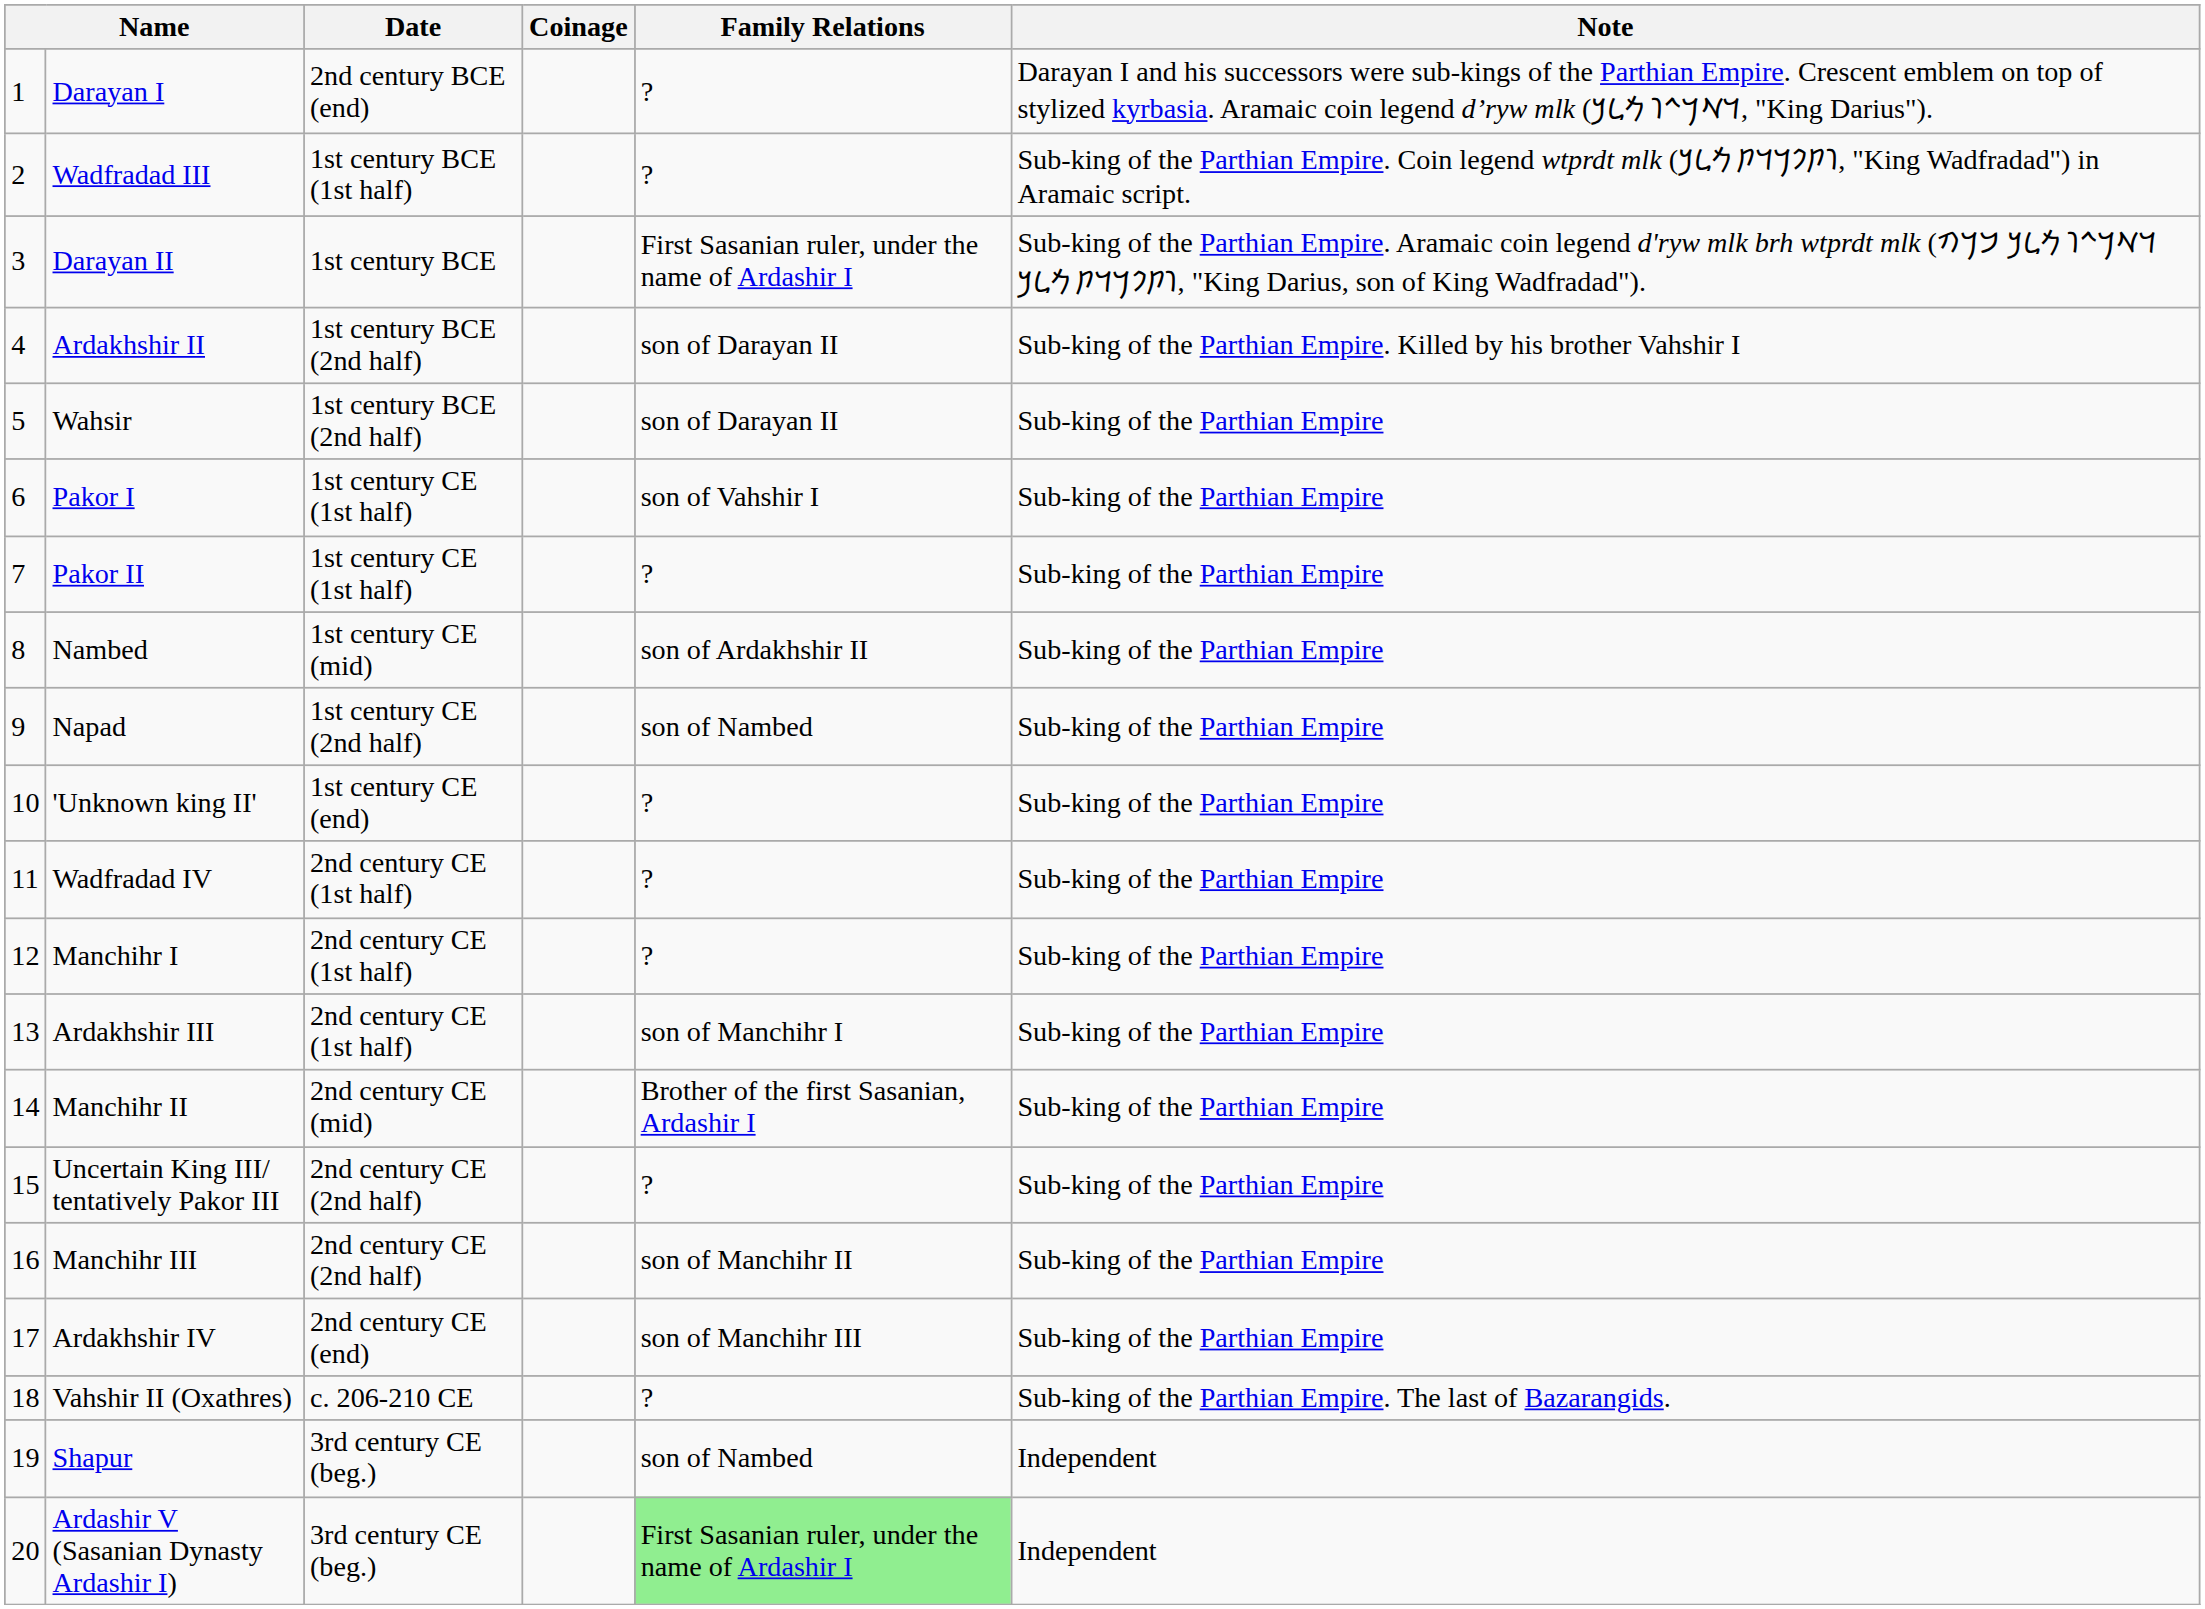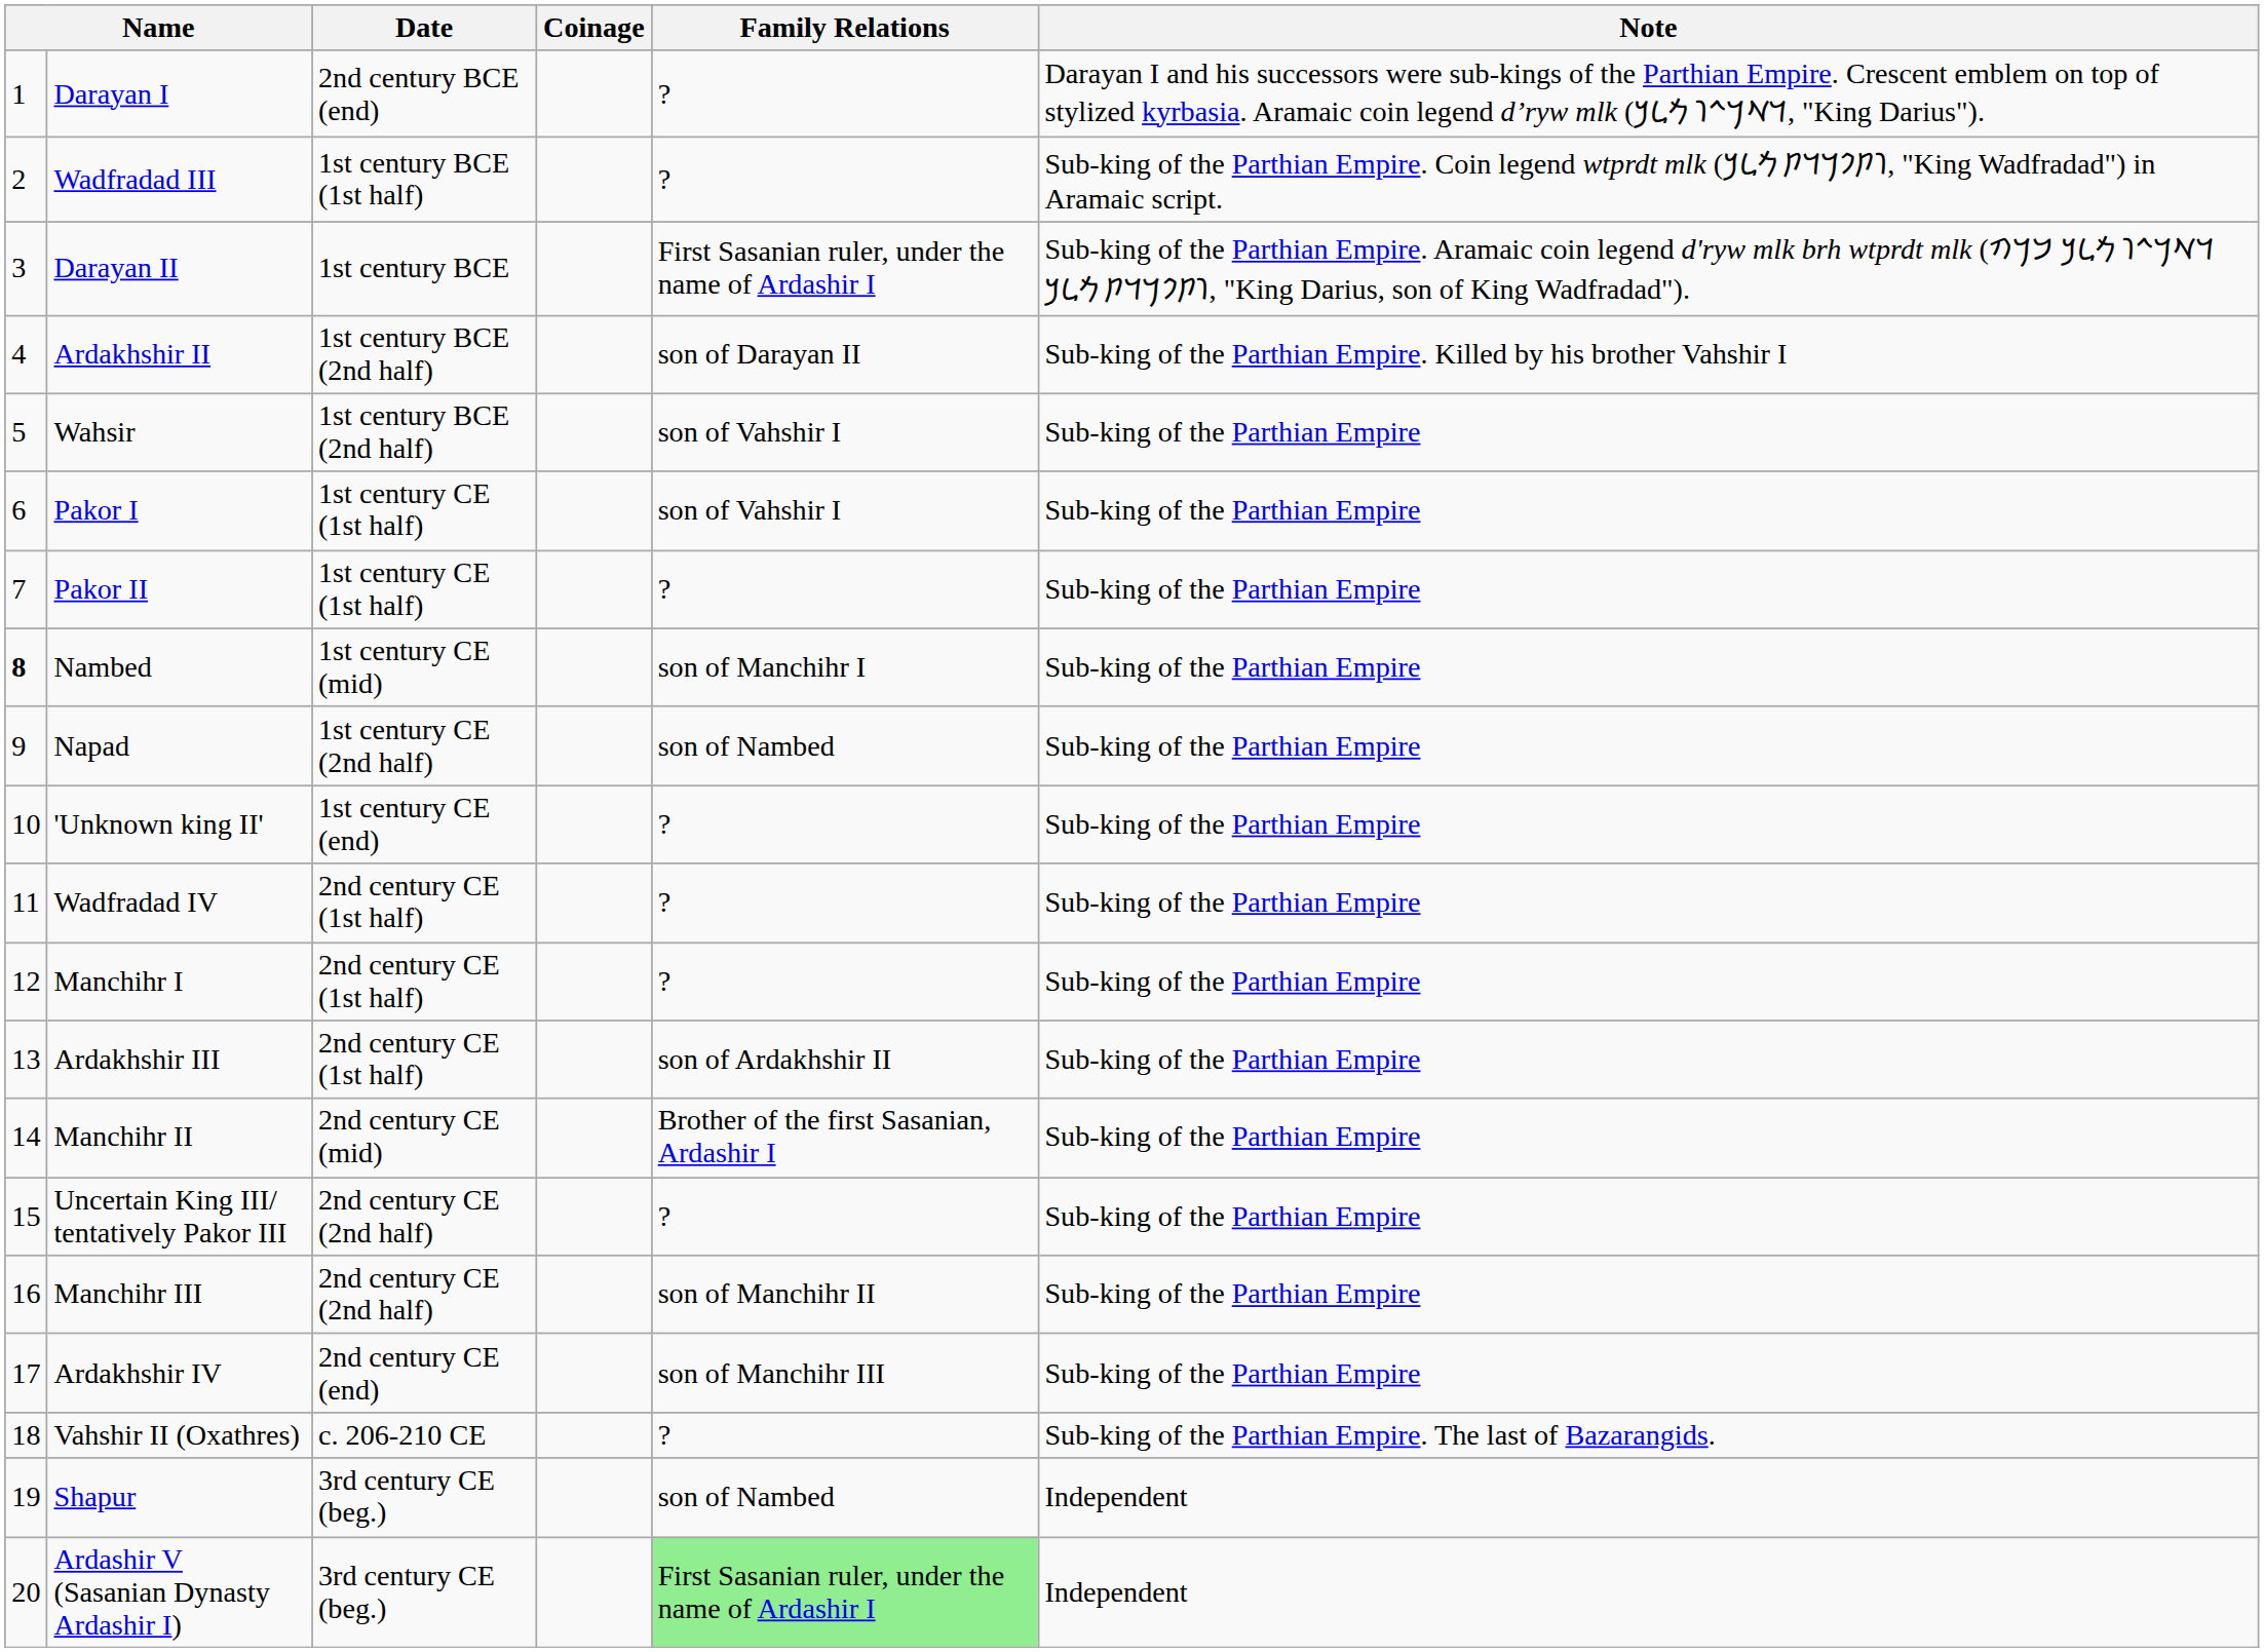 <table class="wikitable">
 <tr>
 <th colspan=2>Name</th>
 <th>Date</th>
 <th>Coinage</th>
 <th>Family Relations</th>
 <th>Note</th>
 </tr>
 <tr>
 <td>1</td>
 <td><a href='#'>Darayan I</a></td>
 <td>2nd century BCE (end)</td>
 <td></td>
 <td>?</td>
 <td>Darayan I and his successors were sub-kings of the <a href='#'>Parthian Empire</a>. Crescent emblem on top of stylized <a href='#'>kyrbasia</a>. Aramaic coin legend <em>d’ryw mlk</em> (𐡃𐡀𐡓𐡉𐡅 𐡌𐡋𐡊, "King Darius").</td>
 </tr>
 <tr>
 <td>2</td>
 <td><a href='#'>Wadfradad III</a></td>
 <td>1st century BCE (1st half)</td>
 <td></td>
 <td>?</td>
 <td>Sub-king of the <a href='#'>Parthian Empire</a>. Coin legend <em>wtprdt mlk</em> (𐡅𐡕𐡐𐡓𐡃𐡕 𐡌𐡋𐡊, "King Wadfradad") in Aramaic script.</td>
 </tr>
 <tr>
 <td>3</td>
 <td><a href='#'>Darayan II</a></td>
 <td>1st century BCE</td>
 <td></td>
 <td>First Sasanian ruler, under the name of <a href='#'>Ardashir I</a></td>
 <td>Sub-king of the <a href='#'>Parthian Empire</a>. Aramaic coin legend <em>d'ryw mlk brh wtprdt mlk</em> (𐡃𐡀𐡓𐡉𐡅 𐡌𐡋𐡊 𐡁𐡓𐡄 𐡅𐡕𐡐𐡓𐡃𐡕 𐡌𐡋𐡊, "King Darius, son of King Wadfradad").</td>
 </tr>
 <tr>
 <td>4</td>
 <td><a href='#'>Ardakhshir II</a></td>
 <td>1st century BCE (2nd half)</td>
 <td></td>
 <td>son of Darayan II</td>
 <td>Sub-king of the <a href='#'>Parthian Empire</a>. Killed by his brother Vahshir I</td>
 </tr>
 <tr>
 <td>5</td>
 <td>Wahsir</td>
 <td>1st century BCE (2nd half)</td>
 <td></td>
-<td>son of Darayan II</td>
+<td>son of Vahshir I</td>
 <td>Sub-king of the <a href='#'>Parthian Empire</a></td>
 </tr>
 <tr>
 <td>6</td>
 <td><a href='#'>Pakor I</a></td>
 <td>1st century CE (1st half)</td>
 <td></td>
 <td>son of Vahshir I</td>
 <td>Sub-king of the <a href='#'>Parthian Empire</a></td>
 </tr>
 <tr>
 <td>7</td>
 <td><a href='#'>Pakor II</a></td>
 <td>1st century CE (1st half)</td>
 <td></td>
 <td>?</td>
 <td>Sub-king of the <a href='#'>Parthian Empire</a></td>
 </tr>
 <tr>
-<td>8</td>
+<td><strong>8</strong></td>
 <td>Nambed</td>
 <td>1st century CE (mid)</td>
 <td></td>
-<td>son of Ardakhshir II</td>
+<td>son of Manchihr I</td>
 <td>Sub-king of the <a href='#'>Parthian Empire</a></td>
 </tr>
 <tr>
 <td>9</td>
 <td>Napad</td>
 <td>1st century CE (2nd half)</td>
 <td></td>
 <td>son of Nambed</td>
 <td>Sub-king of the <a href='#'>Parthian Empire</a></td>
 </tr>
 <tr>
 <td>10</td>
 <td>'Unknown king II'</td>
 <td>1st century CE (end)</td>
 <td></td>
 <td>?</td>
 <td>Sub-king of the <a href='#'>Parthian Empire</a></td>
 </tr>
 <tr>
 <td>11</td>
 <td>Wadfradad IV</td>
 <td>2nd century CE (1st half)</td>
 <td></td>
 <td>?</td>
 <td>Sub-king of the <a href='#'>Parthian Empire</a></td>
 </tr>
 <tr>
 <td>12</td>
 <td>Manchihr I</td>
 <td>2nd century CE (1st half)</td>
 <td></td>
 <td>?</td>
 <td>Sub-king of the <a href='#'>Parthian Empire</a></td>
 </tr>
 <tr>
 <td>13</td>
 <td>Ardakhshir III</td>
 <td>2nd century CE (1st half)</td>
 <td></td>
-<td>son of Manchihr I</td>
+<td>son of Ardakhshir II</td>
 <td>Sub-king of the <a href='#'>Parthian Empire</a></td>
 </tr>
 <tr>
 <td>14</td>
 <td>Manchihr II</td>
 <td>2nd century CE (mid)</td>
 <td></td>
 <td>Brother of the first Sasanian, <a href='#'>Ardashir I</a></td>
 <td>Sub-king of the <a href='#'>Parthian Empire</a></td>
 </tr>
 <tr>
 <td>15</td>
 <td>Uncertain King III/<br>tentatively Pakor III</td>
 <td>2nd century CE (2nd half)</td>
 <td></td>
 <td>?</td>
 <td>Sub-king of the <a href='#'>Parthian Empire</a></td>
 </tr>
 <tr>
 <td>16</td>
 <td>Manchihr III</td>
 <td>2nd century CE (2nd half)</td>
 <td></td>
 <td>son of Manchihr II</td>
 <td>Sub-king of the <a href='#'>Parthian Empire</a></td>
 </tr>
 <tr>
 <td>17</td>
 <td>Ardakhshir IV</td>
 <td>2nd century CE (end)</td>
 <td></td>
 <td>son of Manchihr III</td>
 <td>Sub-king of the <a href='#'>Parthian Empire</a></td>
 </tr>
 <tr>
 <td>18</td>
 <td>Vahshir II (Oxathres)</td>
 <td>c. 206-210 CE</td>
 <td></td>
 <td>?</td>
 <td>Sub-king of the <a href='#'>Parthian Empire</a>. The last of <a href='#'>Bazarangids</a>.</td>
 </tr>
 <tr>
 <td>19</td>
 <td><a href='#'>Shapur</a></td>
 <td>3rd century CE (beg.)</td>
 <td></td>
 <td>son of Nambed</td>
 <td>Independent</td>
 </tr>
 <tr>
 <td>20</td>
 <td><a href='#'>Ardashir V</a><br>(Sasanian Dynasty <a href='#'>Ardashir I</a>)</td>
 <td>3rd century CE (beg.)</td>
 <td></td>
 <td style="background: lightgreen;">First Sasanian ruler, under the name of <a href='#'>Ardashir I</a></td>
 <td>Independent</td>
 </tr>
 <tr>
 </tr>
 </table>
